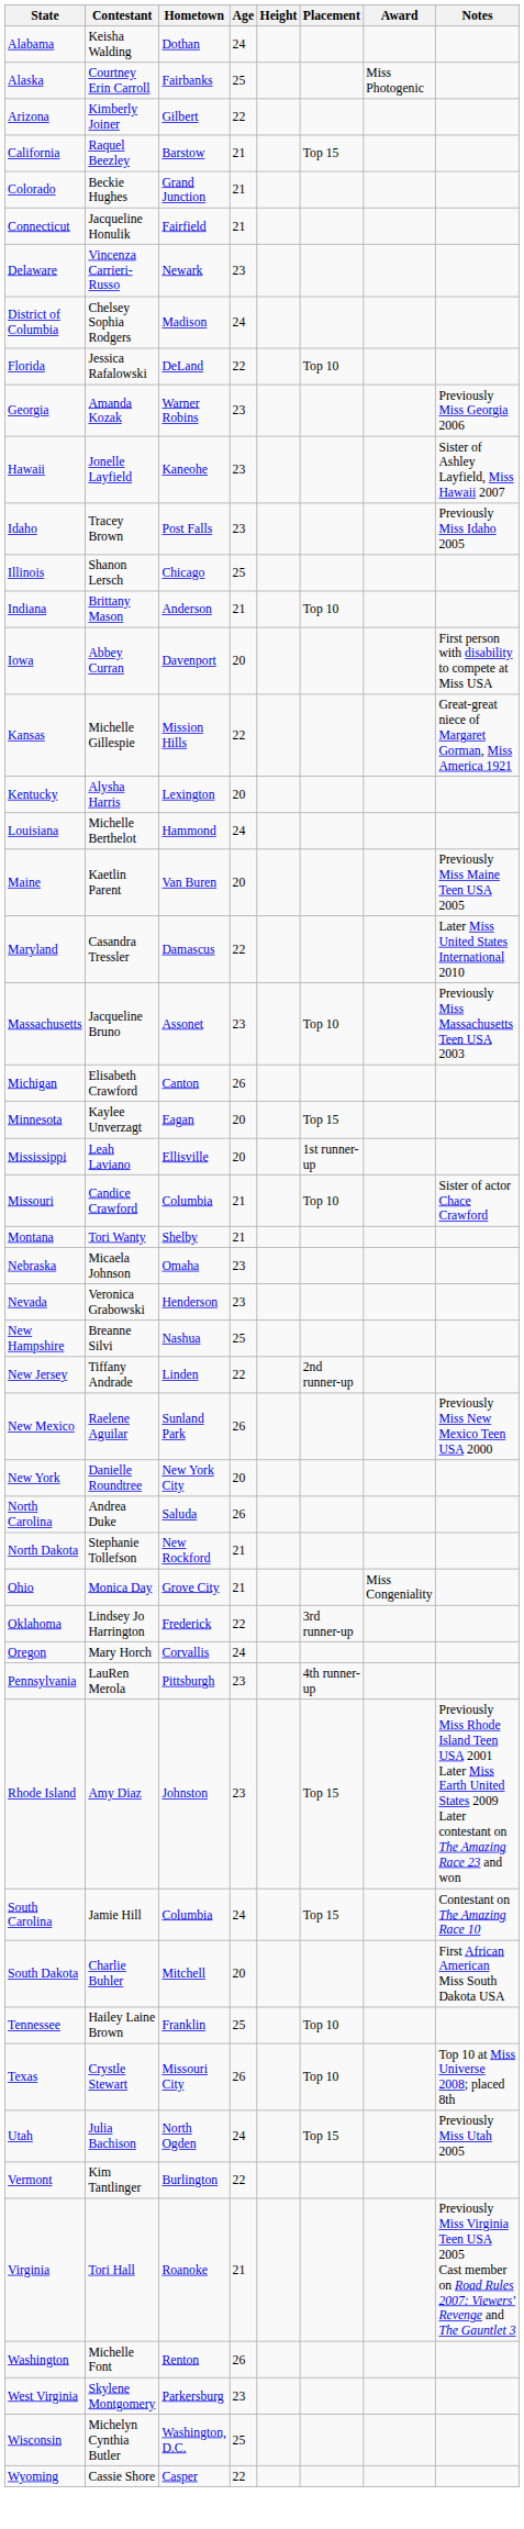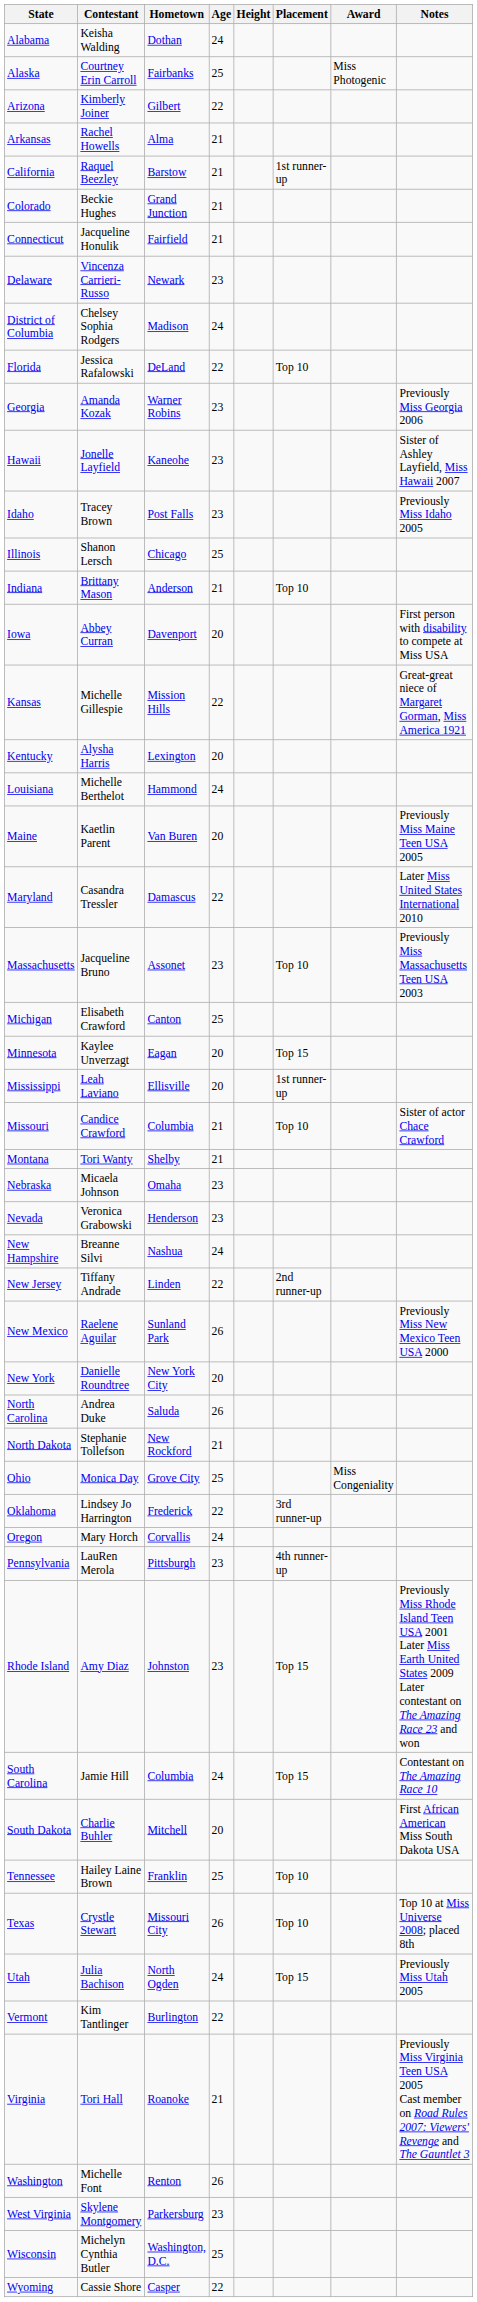 <table class="wikitable sortable" style="font-size:95%;">
 <tr>
 <th>State</th>
 <th>Contestant</th>
 <th>Hometown</th>
 <th>Age</th>
 <th>Height</th>
 <th>Placement</th>
 <th>Award</th>
 <th>Notes</th>
 </tr>
 <tr>
 <td><a href='#'>Alabama</a></td>
 <td>Keisha Walding</td>
 <td><a href='#'>Dothan</a></td>
 <td>24</td>
 <td></td>
 <td></td>
 <td></td>
 <td></td>
 </tr>
 <tr>
 <td><a href='#'>Alaska</a></td>
 <td><a href='#'>Courtney Erin Carroll</a></td>
 <td><a href='#'>Fairbanks</a></td>
 <td>25</td>
 <td></td>
 <td></td>
 <td>Miss Photogenic</td>
 <td></td>
 </tr>
 <tr>
 <td><a href='#'>Arizona</a></td>
 <td><a href='#'>Kimberly Joiner</a></td>
 <td><a href='#'>Gilbert</a></td>
 <td>22</td>
 <td></td>
 <td></td>
 <td></td>
 <td></td>
 </tr>
 <tr>
+<td><a href='#'>Arkansas</a></td>
+<td><a href='#'>Rachel Howells</a></td>
+<td><a href='#'>Alma</a></td>
+<td>21</td>
+<td></td>
+<td></td>
+<td></td>
+<td></td>
+</tr>
+<tr>
 <td><a href='#'>California</a></td>
 <td><a href='#'>Raquel Beezley</a></td>
 <td><a href='#'>Barstow</a></td>
 <td>21</td>
 <td></td>
-<td>Top 15</td>
+<td>1st runner-up</td>
 <td></td>
 <td></td>
 </tr>
 <tr>
 <td><a href='#'>Colorado</a></td>
 <td>Beckie Hughes</td>
 <td><a href='#'>Grand Junction</a></td>
 <td>21</td>
 <td></td>
 <td></td>
 <td></td>
 <td></td>
 </tr>
 <tr>
 <td><a href='#'>Connecticut</a></td>
 <td>Jacqueline Honulik</td>
 <td><a href='#'>Fairfield</a></td>
 <td>21</td>
 <td></td>
 <td></td>
 <td></td>
 <td></td>
 </tr>
 <tr>
 <td><a href='#'>Delaware</a></td>
 <td><a href='#'>Vincenza Carrieri-Russo</a></td>
 <td><a href='#'>Newark</a></td>
 <td>23</td>
 <td></td>
 <td></td>
 <td></td>
 <td></td>
 </tr>
 <tr>
 <td><a href='#'>District of Columbia</a></td>
 <td>Chelsey Sophia Rodgers</td>
 <td><a href='#'>Madison</a></td>
 <td>24</td>
 <td></td>
 <td></td>
 <td></td>
 <td></td>
 </tr>
 <tr>
 <td><a href='#'>Florida</a></td>
 <td>Jessica Rafalowski</td>
 <td><a href='#'>DeLand</a></td>
 <td>22</td>
 <td></td>
 <td>Top 10</td>
 <td></td>
 <td></td>
 </tr>
 <tr>
 <td><a href='#'>Georgia</a></td>
 <td><a href='#'>Amanda Kozak</a></td>
 <td><a href='#'>Warner Robins</a></td>
 <td>23</td>
 <td></td>
 <td></td>
 <td></td>
 <td>Previously <a href='#'>Miss Georgia</a> 2006</td>
 </tr>
 <tr>
 <td><a href='#'>Hawaii</a></td>
 <td><a href='#'>Jonelle Layfield</a></td>
 <td><a href='#'>Kaneohe</a></td>
 <td>23</td>
 <td></td>
 <td></td>
 <td></td>
 <td>Sister of Ashley Layfield, <a href='#'>Miss Hawaii</a> 2007</td>
 </tr>
 <tr>
 <td><a href='#'>Idaho</a></td>
 <td>Tracey Brown</td>
 <td><a href='#'>Post Falls</a></td>
 <td>23</td>
 <td></td>
 <td></td>
 <td></td>
 <td>Previously <a href='#'>Miss Idaho</a> 2005</td>
 </tr>
 <tr>
 <td><a href='#'>Illinois</a></td>
 <td>Shanon Lersch</td>
 <td><a href='#'>Chicago</a></td>
 <td>25</td>
 <td></td>
 <td></td>
 <td></td>
 <td></td>
 </tr>
 <tr>
 <td><a href='#'>Indiana</a></td>
 <td><a href='#'>Brittany Mason</a></td>
 <td><a href='#'>Anderson</a></td>
 <td>21</td>
 <td></td>
 <td>Top 10</td>
 <td></td>
 <td></td>
 </tr>
 <tr>
 <td><a href='#'>Iowa</a></td>
 <td><a href='#'>Abbey Curran</a></td>
 <td><a href='#'>Davenport</a></td>
 <td>20</td>
 <td></td>
 <td></td>
 <td></td>
 <td>First person with <a href='#'>disability</a> to compete at Miss USA</td>
 </tr>
 <tr>
 <td><a href='#'>Kansas</a></td>
 <td>Michelle Gillespie</td>
 <td><a href='#'>Mission Hills</a></td>
 <td>22</td>
 <td></td>
 <td></td>
 <td></td>
 <td>Great-great niece of <a href='#'>Margaret Gorman</a>, <a href='#'>Miss America 1921</a></td>
 </tr>
 <tr>
 <td><a href='#'>Kentucky</a></td>
 <td><a href='#'>Alysha Harris</a></td>
 <td><a href='#'>Lexington</a></td>
 <td>20</td>
 <td></td>
 <td></td>
 <td></td>
 <td></td>
 </tr>
 <tr>
 <td><a href='#'>Louisiana</a></td>
 <td>Michelle Berthelot</td>
 <td><a href='#'>Hammond</a></td>
 <td>24</td>
 <td></td>
 <td></td>
 <td></td>
 <td></td>
 </tr>
 <tr>
 <td><a href='#'>Maine</a></td>
 <td>Kaetlin Parent</td>
 <td><a href='#'>Van Buren</a></td>
 <td>20</td>
 <td></td>
 <td></td>
 <td></td>
 <td>Previously <a href='#'>Miss Maine Teen USA</a> 2005</td>
 </tr>
 <tr>
 <td><a href='#'>Maryland</a></td>
 <td>Casandra Tressler</td>
 <td><a href='#'>Damascus</a></td>
 <td>22</td>
 <td></td>
 <td></td>
 <td></td>
 <td>Later <a href='#'>Miss United States International</a> 2010</td>
 </tr>
 <tr>
 <td><a href='#'>Massachusetts</a></td>
 <td>Jacqueline Bruno</td>
 <td><a href='#'>Assonet</a></td>
 <td>23</td>
 <td></td>
 <td>Top 10</td>
 <td></td>
 <td>Previously <a href='#'>Miss Massachusetts Teen USA</a> 2003</td>
 </tr>
 <tr>
 <td><a href='#'>Michigan</a></td>
 <td>Elisabeth Crawford</td>
 <td><a href='#'>Canton</a></td>
-<td>26</td>
+<td>25</td>
 <td></td>
 <td></td>
 <td></td>
 <td></td>
 </tr>
 <tr>
 <td><a href='#'>Minnesota</a></td>
 <td>Kaylee Unverzagt</td>
 <td><a href='#'>Eagan</a></td>
 <td>20</td>
 <td></td>
 <td>Top 15</td>
 <td></td>
 <td></td>
 </tr>
 <tr>
 <td><a href='#'>Mississippi</a></td>
 <td><a href='#'>Leah Laviano</a></td>
 <td><a href='#'>Ellisville</a></td>
 <td>20</td>
 <td></td>
 <td>1st runner-up</td>
 <td></td>
 <td></td>
 </tr>
 <tr>
 <td><a href='#'>Missouri</a></td>
 <td><a href='#'>Candice Crawford</a></td>
 <td><a href='#'>Columbia</a></td>
 <td>21</td>
 <td></td>
 <td>Top 10</td>
 <td></td>
 <td>Sister of actor <a href='#'>Chace Crawford</a></td>
 </tr>
 <tr>
 <td><a href='#'>Montana</a></td>
 <td><a href='#'>Tori Wanty</a></td>
 <td><a href='#'>Shelby</a></td>
 <td>21</td>
 <td></td>
 <td></td>
 <td></td>
 <td></td>
 </tr>
 <tr>
 <td><a href='#'>Nebraska</a></td>
 <td>Micaela Johnson</td>
 <td><a href='#'>Omaha</a></td>
 <td>23</td>
 <td></td>
 <td></td>
 <td></td>
 <td></td>
 </tr>
 <tr>
 <td><a href='#'>Nevada</a></td>
 <td>Veronica Grabowski</td>
 <td><a href='#'>Henderson</a></td>
 <td>23</td>
 <td></td>
 <td></td>
 <td></td>
 <td></td>
 </tr>
 <tr>
 <td><a href='#'>New Hampshire</a></td>
 <td>Breanne Silvi</td>
 <td><a href='#'>Nashua</a></td>
-<td>25</td>
+<td>24</td>
 <td></td>
 <td></td>
 <td></td>
 <td></td>
 </tr>
 <tr>
 <td><a href='#'>New Jersey</a></td>
 <td>Tiffany Andrade</td>
 <td><a href='#'>Linden</a></td>
 <td>22</td>
 <td></td>
 <td>2nd runner-up</td>
 <td></td>
 <td></td>
 </tr>
 <tr>
 <td><a href='#'>New Mexico</a></td>
 <td><a href='#'>Raelene Aguilar</a></td>
 <td><a href='#'>Sunland Park</a></td>
 <td>26</td>
 <td></td>
 <td></td>
 <td></td>
 <td>Previously <a href='#'>Miss New Mexico Teen USA</a> 2000</td>
 </tr>
 <tr>
 <td><a href='#'>New York</a></td>
 <td><a href='#'>Danielle Roundtree</a></td>
 <td><a href='#'>New York City</a></td>
 <td>20</td>
 <td></td>
 <td></td>
 <td></td>
 <td></td>
 </tr>
 <tr>
 <td><a href='#'>North Carolina</a></td>
 <td>Andrea Duke</td>
 <td><a href='#'>Saluda</a></td>
 <td>26</td>
 <td></td>
 <td></td>
 <td></td>
 <td></td>
 </tr>
 <tr>
 <td><a href='#'>North Dakota</a></td>
 <td>Stephanie Tollefson</td>
 <td><a href='#'>New Rockford</a></td>
 <td>21</td>
 <td></td>
 <td></td>
 <td></td>
 <td></td>
 </tr>
 <tr>
 <td><a href='#'>Ohio</a></td>
 <td><a href='#'>Monica Day</a></td>
 <td><a href='#'>Grove City</a></td>
-<td>21</td>
+<td>25</td>
 <td></td>
 <td></td>
 <td>Miss Congeniality</td>
 <td></td>
 </tr>
 <tr>
 <td><a href='#'>Oklahoma</a></td>
 <td>Lindsey Jo Harrington</td>
 <td><a href='#'>Frederick</a></td>
 <td>22</td>
 <td></td>
 <td>3rd runner-up</td>
 <td></td>
 <td></td>
 </tr>
 <tr>
 <td><a href='#'>Oregon</a></td>
 <td>Mary Horch</td>
 <td><a href='#'>Corvallis</a></td>
 <td>24</td>
 <td></td>
 <td></td>
 <td></td>
 <td></td>
 </tr>
 <tr>
 <td><a href='#'>Pennsylvania</a></td>
 <td>LauRen Merola</td>
 <td><a href='#'>Pittsburgh</a></td>
 <td>23</td>
 <td></td>
 <td>4th runner-up</td>
 <td></td>
 <td></td>
 </tr>
 <tr>
 <td><a href='#'>Rhode Island</a></td>
 <td><a href='#'>Amy Diaz</a></td>
 <td><a href='#'>Johnston</a></td>
 <td>23</td>
 <td></td>
 <td>Top 15</td>
 <td></td>
 <td>Previously <a href='#'>Miss Rhode Island Teen USA</a> 2001<br>Later <a href='#'>Miss Earth United States</a> 2009<br>Later contestant on <em><a href='#'>The Amazing Race 23</a></em> and won</td>
 </tr>
 <tr>
 <td><a href='#'>South Carolina</a></td>
 <td>Jamie Hill</td>
 <td><a href='#'>Columbia</a></td>
 <td>24</td>
 <td></td>
 <td>Top 15</td>
 <td></td>
 <td>Contestant on <em><a href='#'>The Amazing Race 10</a></em></td>
 </tr>
 <tr>
 <td><a href='#'>South Dakota</a></td>
 <td><a href='#'>Charlie Buhler</a></td>
 <td><a href='#'>Mitchell</a></td>
 <td>20</td>
 <td></td>
 <td></td>
 <td></td>
 <td>First <a href='#'>African American</a> Miss South Dakota USA</td>
 </tr>
 <tr>
 <td><a href='#'>Tennessee</a></td>
 <td>Hailey Laine Brown</td>
 <td><a href='#'>Franklin</a></td>
 <td>25</td>
 <td></td>
 <td>Top 10</td>
 <td></td>
 <td></td>
 </tr>
 <tr>
 <td><a href='#'>Texas</a></td>
 <td><a href='#'>Crystle Stewart</a></td>
 <td><a href='#'>Missouri City</a></td>
 <td>26</td>
 <td></td>
 <td>Top 10</td>
 <td></td>
 <td>Top 10 at <a href='#'>Miss Universe 2008</a>; placed 8th</td>
 </tr>
 <tr>
 <td><a href='#'>Utah</a></td>
 <td><a href='#'>Julia Bachison</a></td>
 <td><a href='#'>North Ogden</a></td>
 <td>24</td>
 <td></td>
 <td>Top 15</td>
 <td></td>
 <td>Previously <a href='#'>Miss Utah</a> 2005</td>
 </tr>
 <tr>
 <td><a href='#'>Vermont</a></td>
 <td>Kim Tantlinger</td>
 <td><a href='#'>Burlington</a></td>
 <td>22</td>
 <td></td>
 <td></td>
 <td></td>
 <td></td>
 </tr>
 <tr>
 <td><a href='#'>Virginia</a></td>
 <td><a href='#'>Tori Hall</a></td>
 <td><a href='#'>Roanoke</a></td>
 <td>21</td>
 <td></td>
 <td></td>
 <td></td>
 <td>Previously <a href='#'>Miss Virginia Teen USA</a> 2005<br>Cast member on <em><a href='#'>Road Rules 2007: Viewers' Revenge</a></em> and <em><a href='#'>The Gauntlet 3</a></em></td>
 </tr>
 <tr>
 <td><a href='#'>Washington</a></td>
 <td>Michelle Font</td>
 <td><a href='#'>Renton</a></td>
 <td>26</td>
 <td></td>
 <td></td>
 <td></td>
 <td></td>
 </tr>
 <tr>
 <td><a href='#'>West Virginia</a></td>
 <td><a href='#'>Skylene Montgomery</a></td>
 <td><a href='#'>Parkersburg</a></td>
 <td>23</td>
 <td></td>
 <td></td>
 <td></td>
 <td></td>
 </tr>
 <tr>
 <td><a href='#'>Wisconsin</a></td>
 <td>Michelyn Cynthia Butler</td>
 <td><a href='#'>Washington, D.C.</a></td>
 <td>25</td>
 <td></td>
 <td></td>
 <td></td>
 <td></td>
 </tr>
 <tr>
 <td><a href='#'>Wyoming</a></td>
 <td>Cassie Shore</td>
 <td><a href='#'>Casper</a></td>
 <td>22</td>
 <td></td>
 <td></td>
 <td></td>
 <td></td>
 </tr>
 </table>
